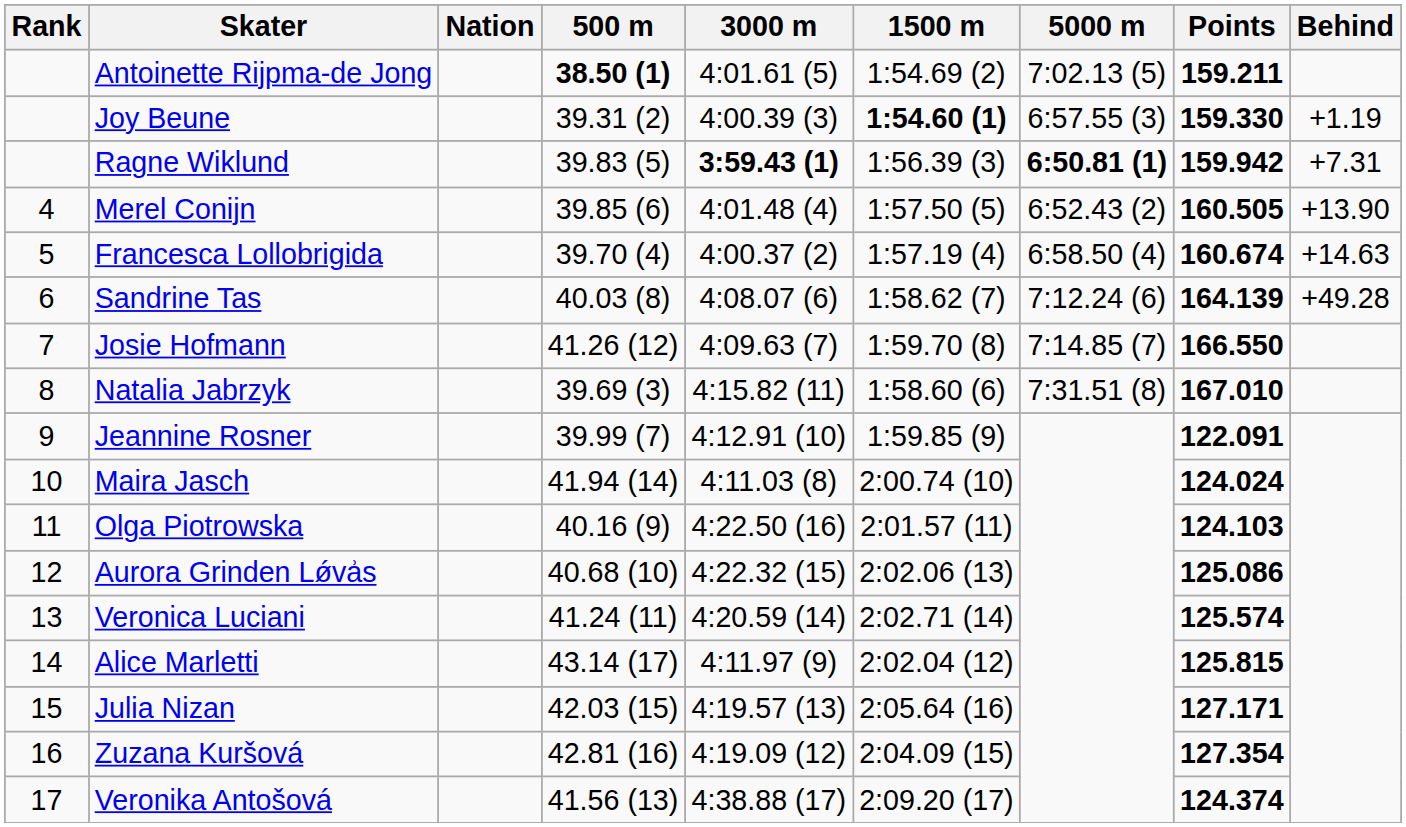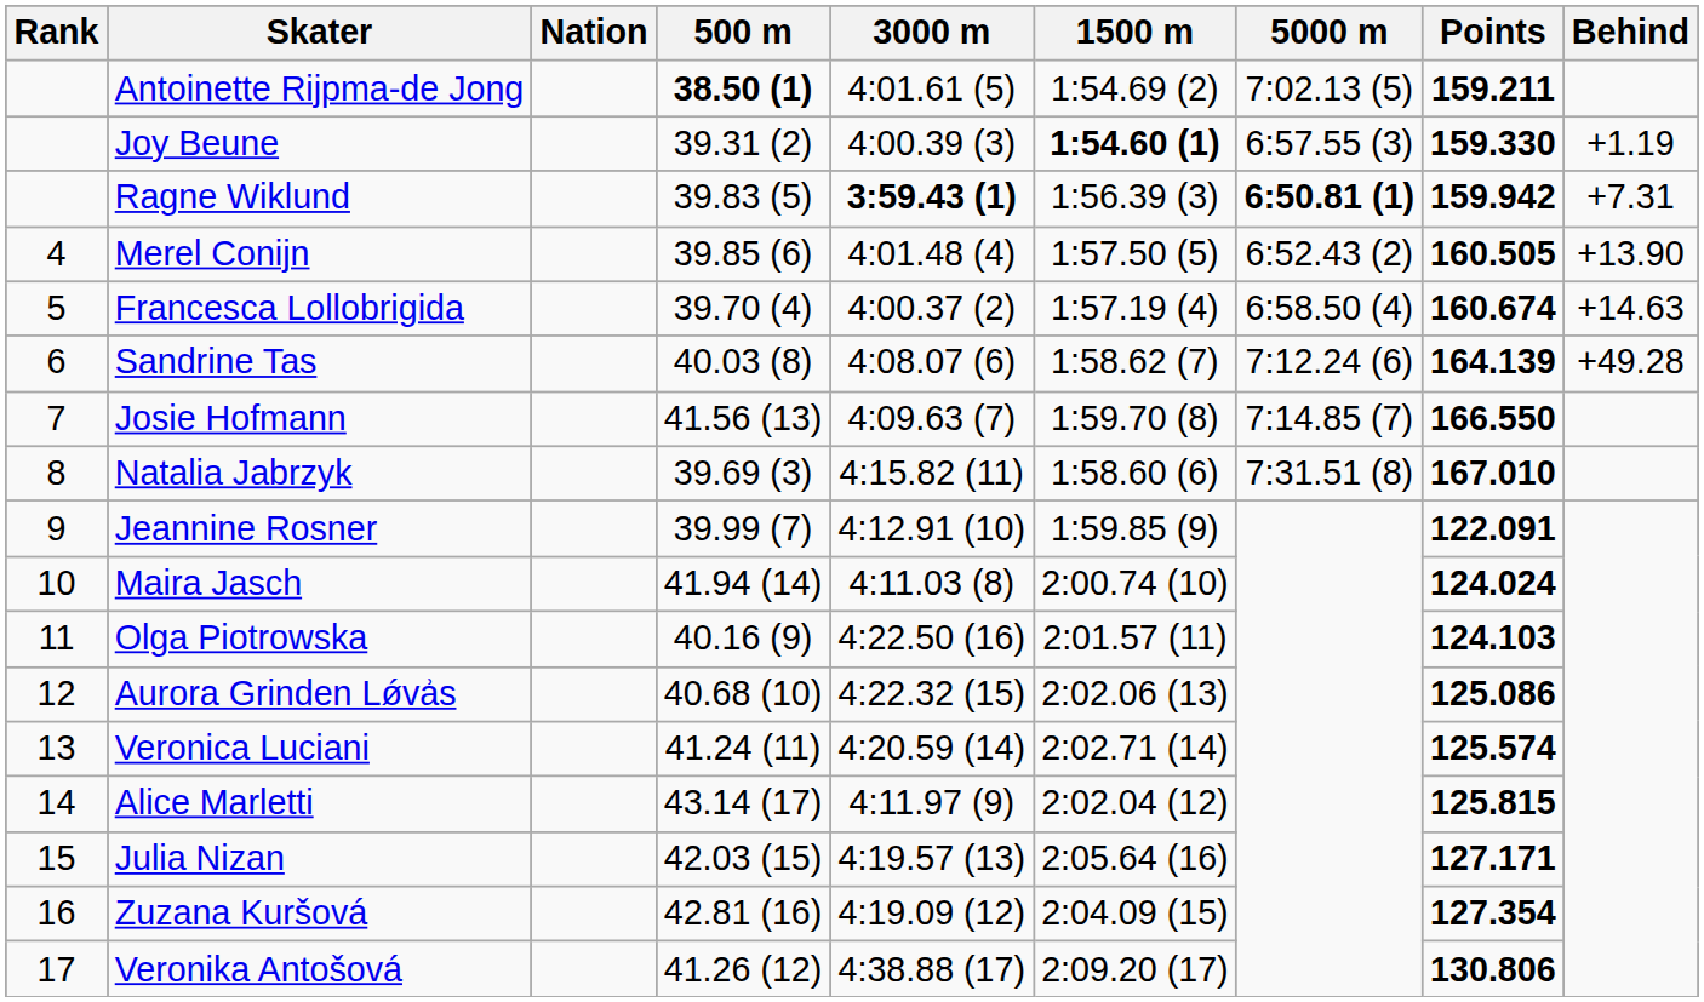 <table class="wikitable sortable" style="text-align:center">
 <tr>
 <th>Rank</th>
 <th>Skater</th>
 <th>Nation</th>
 <th>500 m</th>
 <th>3000 m</th>
 <th>1500 m</th>
 <th>5000 m</th>
 <th>Points</th>
 <th>Behind</th>
 </tr>
 <tr>
 <td></td>
 <td align=left><a href='#'>Antoinette Rijpma-de Jong</a></td>
 <td align=left></td>
 <td><strong>38.50 (1)</strong></td>
 <td>4:01.61 (5)</td>
 <td>1:54.69 (2)</td>
 <td>7:02.13 (5)</td>
 <td><strong>159.211</strong></td>
 <td></td>
 </tr>
 <tr>
 <td></td>
 <td align=left><a href='#'>Joy Beune</a></td>
 <td align=left></td>
 <td>39.31 (2)</td>
 <td>4:00.39 (3)</td>
 <td><strong>1:54.60 (1)</strong></td>
 <td>6:57.55 (3)</td>
 <td><strong>159.330</strong></td>
 <td>+1.19</td>
 </tr>
 <tr>
 <td></td>
 <td align=left><a href='#'>Ragne Wiklund</a></td>
 <td align=left></td>
 <td>39.83 (5)</td>
 <td><strong>3:59.43 (1)</strong></td>
 <td>1:56.39 (3)</td>
 <td><strong>6:50.81 (1)</strong></td>
 <td><strong>159.942</strong></td>
 <td>+7.31</td>
 </tr>
 <tr>
 <td>4</td>
 <td align=left><a href='#'>Merel Conijn</a></td>
 <td align=left></td>
 <td>39.85 (6)</td>
 <td>4:01.48 (4)</td>
 <td>1:57.50 (5)</td>
 <td>6:52.43 (2)</td>
 <td><strong>160.505</strong></td>
 <td>+13.90</td>
 </tr>
 <tr>
 <td>5</td>
 <td align=left><a href='#'>Francesca Lollobrigida</a></td>
 <td align=left></td>
 <td>39.70 (4)</td>
 <td>4:00.37 (2)</td>
 <td>1:57.19 (4)</td>
 <td>6:58.50 (4)</td>
 <td><strong>160.674</strong></td>
 <td>+14.63</td>
 </tr>
 <tr>
 <td>6</td>
 <td align=left><a href='#'>Sandrine Tas</a></td>
 <td align=left></td>
 <td>40.03 (8)</td>
 <td>4:08.07 (6)</td>
 <td>1:58.62 (7)</td>
 <td>7:12.24 (6)</td>
 <td><strong>164.139</strong></td>
 <td>+49.28</td>
 </tr>
 <tr>
 <td>7</td>
 <td align=left><a href='#'>Josie Hofmann</a></td>
 <td align=left></td>
-<td>41.26 (12)</td>
+<td>41.56 (13)</td>
 <td>4:09.63 (7)</td>
 <td>1:59.70 (8)</td>
 <td>7:14.85 (7)</td>
 <td><strong>166.550</strong></td>
 <td></td>
 </tr>
 <tr>
 <td>8</td>
 <td align=left><a href='#'>Natalia Jabrzyk</a></td>
 <td align=left></td>
 <td>39.69 (3)</td>
 <td>4:15.82 (11)</td>
 <td>1:58.60 (6)</td>
 <td>7:31.51 (8)</td>
 <td><strong>167.010</strong></td>
 <td></td>
 </tr>
 <tr>
 <td>9</td>
 <td align=left><a href='#'>Jeannine Rosner</a></td>
 <td align=left></td>
 <td>39.99 (7)</td>
 <td>4:12.91 (10)</td>
 <td>1:59.85 (9)</td>
 <td rowspan=9></td>
 <td><strong>122.091</strong></td>
 <td rowspan=9></td>
 </tr>
 <tr>
 <td>10</td>
 <td align=left><a href='#'>Maira Jasch</a></td>
 <td align=left></td>
 <td>41.94 (14)</td>
 <td>4:11.03 (8)</td>
 <td>2:00.74 (10)</td>
 <td><strong>124.024</strong></td>
 </tr>
 <tr>
 <td>11</td>
 <td align=left><a href='#'>Olga Piotrowska</a></td>
 <td align=left></td>
 <td>40.16 (9)</td>
 <td>4:22.50 (16)</td>
 <td>2:01.57 (11)</td>
 <td><strong>124.103</strong></td>
 </tr>
 <tr>
 <td>12</td>
 <td align=left><a href='#'>Aurora Grinden Lǿvẚs</a></td>
 <td align=left></td>
 <td>40.68 (10)</td>
 <td>4:22.32 (15)</td>
 <td>2:02.06 (13)</td>
 <td><strong>125.086</strong></td>
 </tr>
 <tr>
 <td>13</td>
 <td align=left><a href='#'>Veronica Luciani</a></td>
 <td align=left></td>
 <td>41.24 (11)</td>
 <td>4:20.59 (14)</td>
 <td>2:02.71 (14)</td>
 <td><strong>125.574</strong></td>
 </tr>
 <tr>
 <td>14</td>
 <td align=left><a href='#'>Alice Marletti</a></td>
 <td align=left></td>
 <td>43.14 (17)</td>
 <td>4:11.97 (9)</td>
 <td>2:02.04 (12)</td>
 <td><strong>125.815</strong></td>
 </tr>
 <tr>
 <td>15</td>
 <td align=left><a href='#'>Julia Nizan</a></td>
 <td align=left></td>
 <td>42.03 (15)</td>
 <td>4:19.57 (13)</td>
 <td>2:05.64 (16)</td>
 <td><strong>127.171</strong></td>
 </tr>
 <tr>
 <td>16</td>
 <td align=left><a href='#'>Zuzana Kuršová</a></td>
 <td align=left></td>
 <td>42.81 (16)</td>
 <td>4:19.09 (12)</td>
 <td>2:04.09 (15)</td>
 <td><strong>127.354</strong></td>
 </tr>
 <tr>
 <td>17</td>
 <td align=left><a href='#'>Veronika Antošová</a></td>
 <td align=left></td>
-<td>41.56 (13)</td>
+<td>41.26 (12)</td>
 <td>4:38.88 (17)</td>
 <td>2:09.20 (17)</td>
-<td><strong>124.374</strong></td>
+<td><strong>130.806</strong></td>
 </tr>
 </table>
